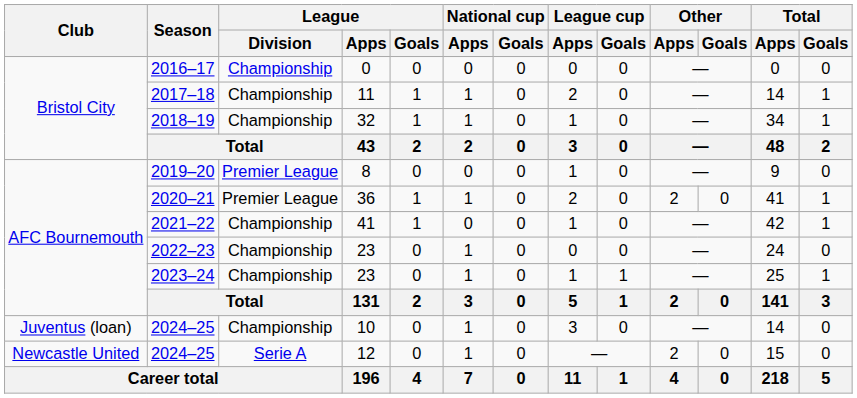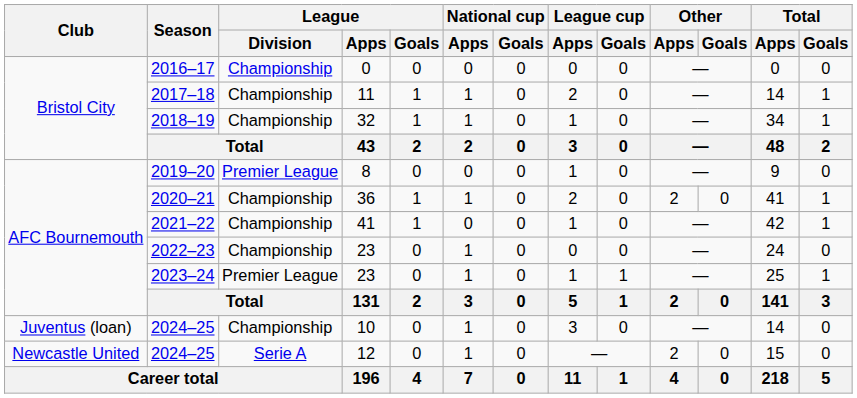 <table class="wikitable" style="text-align:center">
 <tr>
 <th rowspan="2">Club</th>
 <th rowspan="2">Season</th>
 <th colspan="3">League</th>
 <th colspan="2">National cup</th>
 <th colspan="2">League cup</th>
 <th colspan="2">Other</th>
 <th colspan="2">Total</th>
 </tr>
 <tr>
 <th>Division</th>
 <th>Apps</th>
 <th>Goals</th>
 <th>Apps</th>
 <th>Goals</th>
 <th>Apps</th>
 <th>Goals</th>
 <th>Apps</th>
 <th>Goals</th>
 <th>Apps</th>
 <th>Goals</th>
 </tr>
 <tr>
 <td rowspan="4"><a href='#'>Bristol City</a></td>
 <td><a href='#'>2016–17</a></td>
 <td><a href='#'>Championship</a></td>
 <td>0</td>
 <td>0</td>
 <td>0</td>
 <td>0</td>
 <td>0</td>
 <td>0</td>
 <td colspan="2">—</td>
 <td>0</td>
 <td>0</td>
 </tr>
 <tr>
 <td><a href='#'>2017–18</a></td>
 <td>Championship</td>
 <td>11</td>
 <td>1</td>
 <td>1</td>
 <td>0</td>
 <td>2</td>
 <td>0</td>
 <td colspan="2">—</td>
 <td>14</td>
 <td>1</td>
 </tr>
 <tr>
 <td><a href='#'>2018–19</a></td>
 <td>Championship</td>
 <td>32</td>
 <td>1</td>
 <td>1</td>
 <td>0</td>
 <td>1</td>
 <td>0</td>
 <td colspan="2">—</td>
 <td>34</td>
 <td>1</td>
 </tr>
 <tr>
 <th colspan="2">Total</th>
 <th>43</th>
 <th>2</th>
 <th>2</th>
 <th>0</th>
 <th>3</th>
 <th>0</th>
 <th colspan="2">—</th>
 <th>48</th>
 <th>2</th>
 </tr>
 <tr>
 <td rowspan="6"><a href='#'>AFC Bournemouth</a></td>
 <td><a href='#'>2019–20</a></td>
 <td><a href='#'>Premier League</a></td>
 <td>8</td>
 <td>0</td>
 <td>0</td>
 <td>0</td>
 <td>1</td>
 <td>0</td>
 <td colspan="2">—</td>
 <td>9</td>
 <td>0</td>
 </tr>
 <tr>
 <td><a href='#'>2020–21</a></td>
-<td>Premier League</td>
+<td>Championship</td>
 <td>36</td>
 <td>1</td>
 <td>1</td>
 <td>0</td>
 <td>2</td>
 <td>0</td>
 <td>2</td>
 <td>0</td>
 <td>41</td>
 <td>1</td>
 </tr>
 <tr>
 <td><a href='#'>2021–22</a></td>
 <td>Championship</td>
 <td>41</td>
 <td>1</td>
 <td>0</td>
 <td>0</td>
 <td>1</td>
 <td>0</td>
 <td colspan="2">—</td>
 <td>42</td>
 <td>1</td>
 </tr>
 <tr>
 <td><a href='#'>2022–23</a></td>
 <td>Championship</td>
 <td>23</td>
 <td>0</td>
 <td>1</td>
 <td>0</td>
 <td>0</td>
 <td>0</td>
 <td colspan="2">—</td>
 <td>24</td>
 <td>0</td>
 </tr>
 <tr>
 <td><a href='#'>2023–24</a></td>
-<td>Championship</td>
+<td>Premier League</td>
 <td>23</td>
 <td>0</td>
 <td>1</td>
 <td>0</td>
 <td>1</td>
 <td>1</td>
 <td colspan="2">—</td>
 <td>25</td>
 <td>1</td>
 </tr>
 <tr>
 <th colspan="2">Total</th>
 <th>131</th>
 <th>2</th>
 <th>3</th>
 <th>0</th>
 <th>5</th>
 <th>1</th>
 <th>2</th>
 <th>0</th>
 <th>141</th>
 <th>3</th>
 </tr>
 <tr>
 <td><a href='#'>Juventus</a> (loan)</td>
 <td><a href='#'>2024–25</a></td>
 <td>Championship</td>
 <td>10</td>
 <td>0</td>
 <td>1</td>
 <td>0</td>
 <td>3</td>
 <td>0</td>
 <td colspan="2">—</td>
 <td>14</td>
 <td>0</td>
 </tr>
 <tr>
 <td><a href='#'>Newcastle United</a></td>
 <td><a href='#'>2024–25</a></td>
 <td><a href='#'>Serie A</a></td>
 <td>12</td>
 <td>0</td>
 <td>1</td>
 <td>0</td>
 <td colspan="2">—</td>
 <td>2</td>
 <td>0</td>
 <td>15</td>
 <td>0</td>
 </tr>
 <tr>
 <th colspan="3">Career total</th>
 <th>196</th>
 <th>4</th>
 <th>7</th>
 <th>0</th>
 <th>11</th>
 <th>1</th>
 <th>4</th>
 <th>0</th>
 <th>218</th>
 <th>5</th>
 </tr>
 </table>
